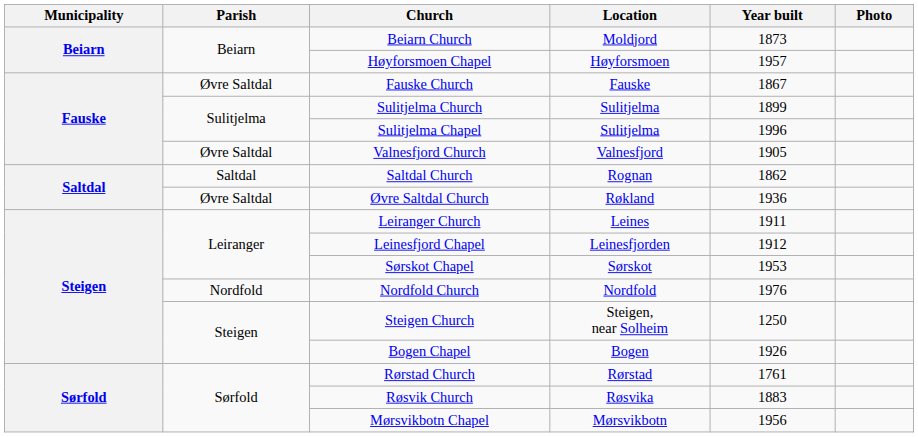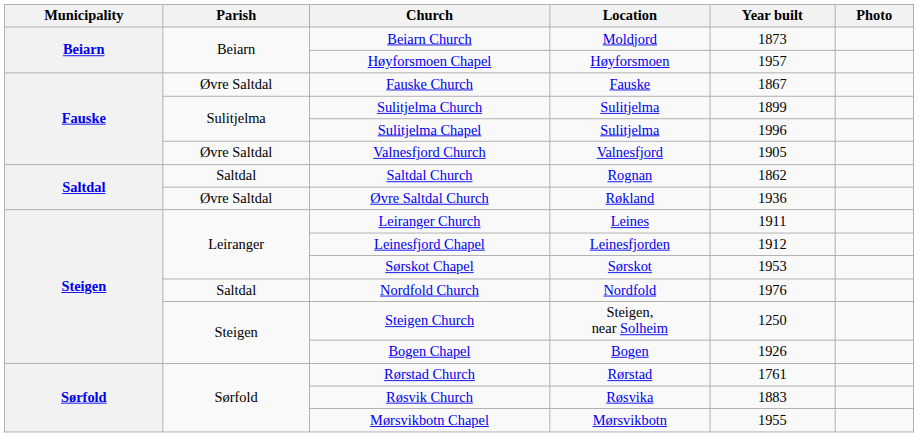 <table class="wikitable" style="text-align: center; width: 80%;">
 <tr>
 <th>Municipality</th>
 <th>Parish </th>
 <th>Church</th>
 <th>Location</th>
 <th>Year built</th>
 <th>Photo</th>
 </tr>
 <tr>
 <th rowspan="2"><a href='#'>Beiarn</a></th>
 <td rowspan="2">Beiarn</td>
 <td><a href='#'>Beiarn Church</a></td>
 <td><a href='#'>Moldjord</a></td>
 <td>1873</td>
 <td></td>
 </tr>
 <tr>
 <td><a href='#'>Høyforsmoen Chapel</a></td>
 <td><a href='#'>Høyforsmoen</a></td>
 <td>1957</td>
 <td></td>
 </tr>
 <tr>
 <th rowspan="4"><a href='#'>Fauske</a></th>
 <td>Øvre Saltdal</td>
 <td><a href='#'>Fauske Church</a></td>
 <td><a href='#'>Fauske</a></td>
 <td>1867</td>
 <td></td>
 </tr>
 <tr>
 <td rowspan="2">Sulitjelma</td>
 <td><a href='#'>Sulitjelma Church</a></td>
 <td><a href='#'>Sulitjelma</a></td>
 <td>1899</td>
 <td></td>
 </tr>
 <tr>
 <td><a href='#'>Sulitjelma Chapel</a></td>
 <td><a href='#'>Sulitjelma</a></td>
 <td>1996</td>
 <td></td>
 </tr>
 <tr>
 <td>Øvre Saltdal</td>
 <td><a href='#'>Valnesfjord Church</a></td>
 <td><a href='#'>Valnesfjord</a></td>
 <td>1905</td>
 <td></td>
 </tr>
 <tr>
 <th rowspan="2"><a href='#'>Saltdal</a></th>
 <td>Saltdal</td>
 <td><a href='#'>Saltdal Church</a></td>
 <td><a href='#'>Rognan</a></td>
 <td>1862</td>
 <td></td>
 </tr>
 <tr>
 <td>Øvre Saltdal</td>
 <td><a href='#'>Øvre Saltdal Church</a></td>
 <td><a href='#'>Røkland</a></td>
 <td>1936</td>
 <td></td>
 </tr>
 <tr>
 <th rowspan="6"><a href='#'>Steigen</a></th>
 <td rowspan="3">Leiranger</td>
 <td><a href='#'>Leiranger Church</a></td>
 <td><a href='#'>Leines</a></td>
 <td>1911</td>
 <td></td>
 </tr>
 <tr>
 <td><a href='#'>Leinesfjord Chapel</a></td>
 <td><a href='#'>Leinesfjorden</a></td>
 <td>1912</td>
 <td></td>
 </tr>
 <tr>
 <td><a href='#'>Sørskot Chapel</a></td>
 <td><a href='#'>Sørskot</a></td>
 <td>1953</td>
 <td></td>
 </tr>
 <tr>
-<td>Nordfold</td>
+<td>Saltdal</td>
 <td><a href='#'>Nordfold Church</a></td>
 <td><a href='#'>Nordfold</a></td>
 <td>1976</td>
 <td></td>
 </tr>
 <tr>
 <td rowspan="2">Steigen</td>
 <td><a href='#'>Steigen Church</a></td>
 <td>Steigen,<br>near <a href='#'>Solheim</a></td>
 <td>1250</td>
 <td></td>
 </tr>
 <tr>
 <td><a href='#'>Bogen Chapel</a></td>
 <td><a href='#'>Bogen</a></td>
 <td>1926</td>
 <td></td>
 </tr>
 <tr>
 <th rowspan="3"><a href='#'>Sørfold</a></th>
 <td rowspan="3">Sørfold</td>
 <td><a href='#'>Rørstad Church</a></td>
 <td><a href='#'>Rørstad</a></td>
 <td>1761</td>
 <td></td>
 </tr>
 <tr>
 <td><a href='#'>Røsvik Church</a></td>
 <td><a href='#'>Røsvika</a></td>
 <td>1883</td>
 <td></td>
 </tr>
 <tr>
 <td><a href='#'>Mørsvikbotn Chapel</a></td>
 <td><a href='#'>Mørsvikbotn</a></td>
-<td>1956</td>
+<td>1955</td>
 <td></td>
 </tr>
 </table>
